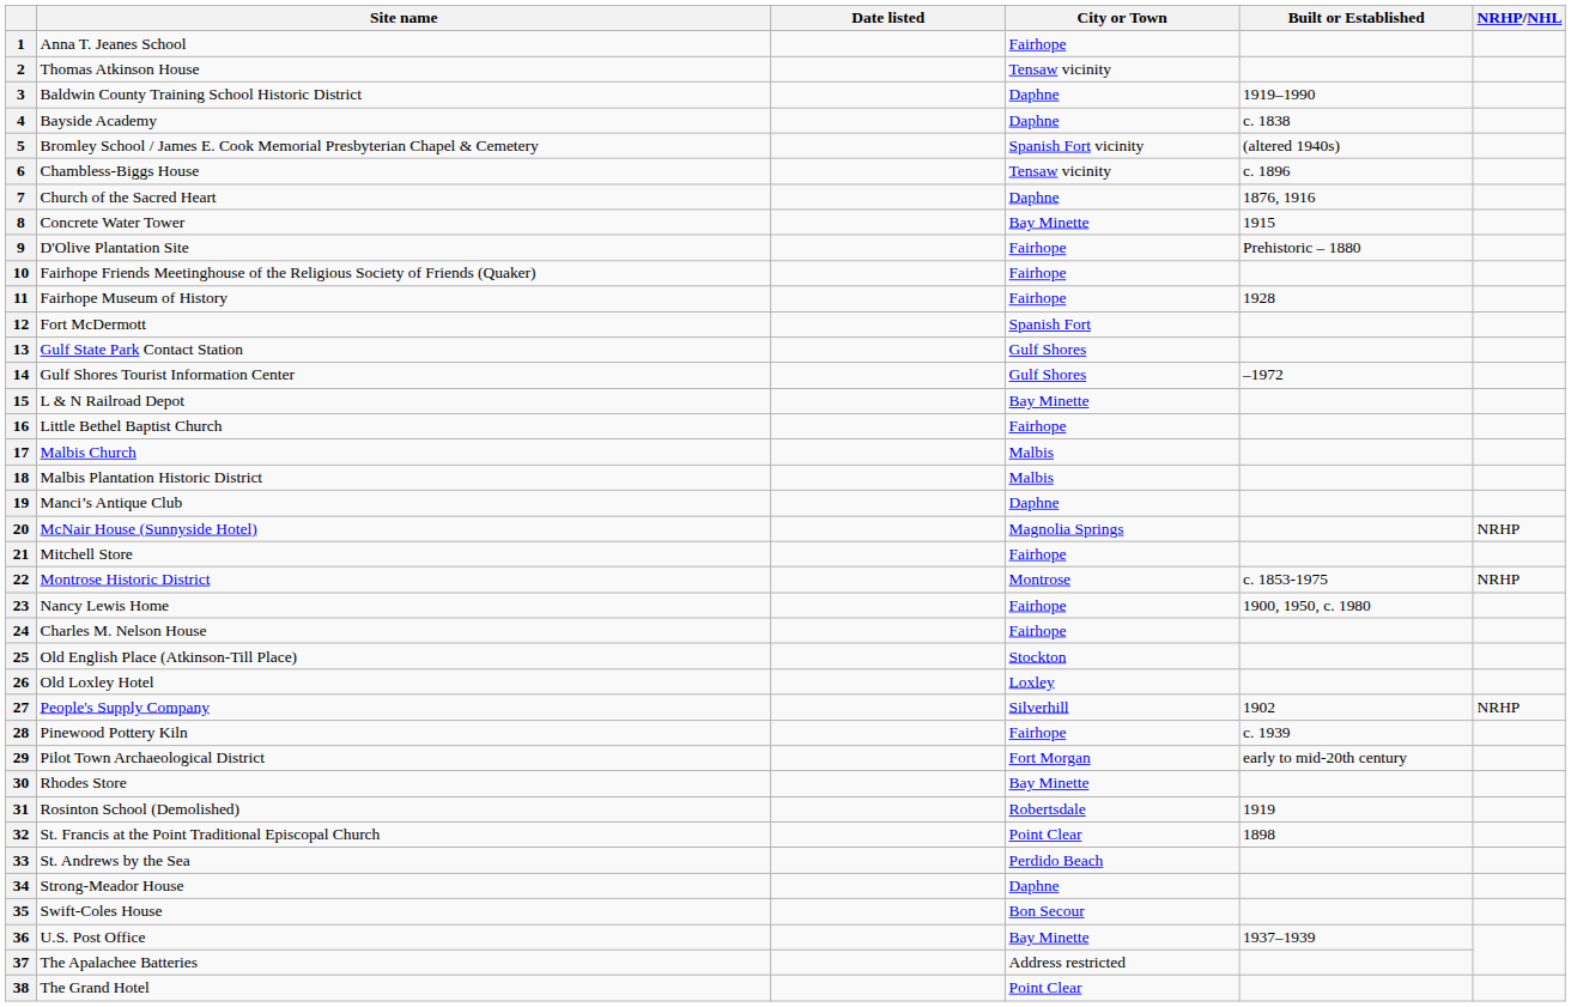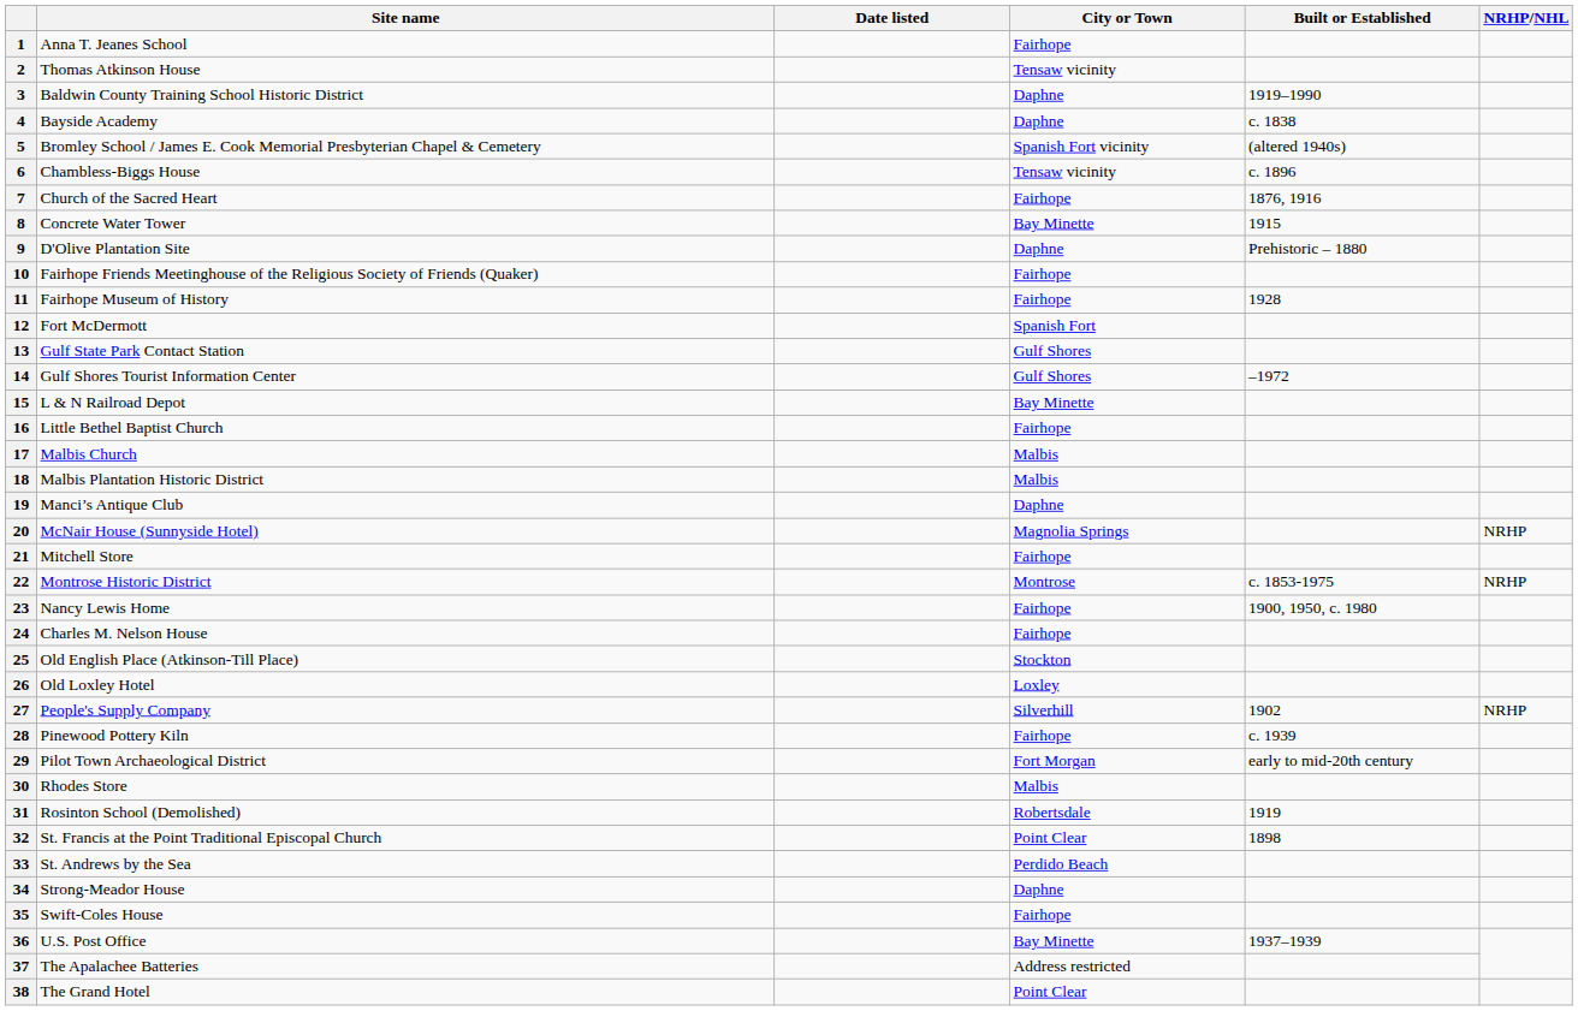 <table class="wikitable" style="width:98%">
 <tr>
 <th width = 2% ></th>
 <th>Site name</th>
 <th width = 15% >Date listed</th>
 <th width = 15% >City or Town</th>
 <th width = 15% >Built or Established</th>
 <th width = 5%  ><a href='#'>NRHP</a>/<a href='#'>NHL</a></th>
 </tr>
 <tr ->
 <th>1</th>
 <td>Anna T. Jeanes School</td>
 <td></td>
 <td><a href='#'>Fairhope</a></td>
 <td></td>
 <td></td>
 </tr>
 <tr ->
 <th>2</th>
 <td>Thomas Atkinson House</td>
 <td></td>
 <td><a href='#'>Tensaw</a> vicinity</td>
 <td></td>
 <td></td>
 </tr>
 <tr ->
 <th>3</th>
 <td>Baldwin County Training School Historic District</td>
 <td></td>
 <td><a href='#'>Daphne</a></td>
 <td>1919–1990</td>
 <td></td>
 </tr>
 <tr>
 <th>4</th>
 <td>Bayside Academy</td>
 <td></td>
 <td><a href='#'>Daphne</a></td>
 <td>c. 1838</td>
 <td></td>
 </tr>
 <tr>
 <th>5</th>
 <td>Bromley School / James E. Cook Memorial Presbyterian Chapel & Cemetery</td>
 <td></td>
 <td><a href='#'>Spanish Fort</a> vicinity</td>
 <td> (altered 1940s)</td>
 <td></td>
 </tr>
 <tr ->
 <th>6</th>
 <td>Chambless-Biggs House</td>
 <td></td>
 <td><a href='#'>Tensaw</a> vicinity</td>
 <td>c. 1896</td>
 <td></td>
 </tr>
 <tr ->
 <th>7</th>
 <td>Church of the Sacred Heart</td>
 <td></td>
-<td><a href='#'>Daphne</a></td>
+<td><a href='#'>Fairhope</a></td>
 <td>1876, 1916</td>
 <td></td>
 </tr>
 <tr ->
 <th>8</th>
 <td>Concrete Water Tower</td>
 <td></td>
 <td><a href='#'>Bay Minette</a></td>
 <td>1915</td>
 <td></td>
 </tr>
 <tr ->
 <th>9</th>
 <td>D'Olive Plantation Site</td>
 <td></td>
-<td><a href='#'>Fairhope</a></td>
+<td><a href='#'>Daphne</a></td>
 <td>Prehistoric – 1880</td>
 <td></td>
 </tr>
 <tr ->
 <th>10</th>
 <td>Fairhope Friends Meetinghouse of the Religious Society of Friends (Quaker)</td>
 <td></td>
 <td><a href='#'>Fairhope</a></td>
 <td></td>
 <td></td>
 </tr>
 <tr>
 <th>11</th>
 <td>Fairhope Museum of History</td>
 <td></td>
 <td><a href='#'>Fairhope</a></td>
 <td>1928</td>
 <td></td>
 </tr>
 <tr>
 <th>12</th>
 <td>Fort McDermott</td>
 <td></td>
 <td><a href='#'>Spanish Fort</a></td>
 <td></td>
 <td></td>
 </tr>
 <tr>
 <th>13</th>
 <td><a href='#'>Gulf State Park</a> Contact Station</td>
 <td></td>
 <td><a href='#'>Gulf Shores</a></td>
 <td></td>
 <td></td>
 </tr>
 <tr>
 <th>14</th>
 <td>Gulf Shores Tourist Information Center</td>
 <td></td>
 <td><a href='#'>Gulf Shores</a></td>
 <td>–1972</td>
 <td></td>
 </tr>
 <tr ->
 <th>15</th>
 <td>L & N Railroad Depot</td>
 <td></td>
 <td><a href='#'>Bay Minette</a></td>
 <td></td>
 <td></td>
 </tr>
 <tr ->
 <th>16</th>
 <td>Little Bethel Baptist Church</td>
 <td></td>
 <td><a href='#'>Fairhope</a></td>
 <td></td>
 <td></td>
 </tr>
 <tr ->
 <th>17</th>
 <td><a href='#'>Malbis Church</a></td>
 <td></td>
 <td><a href='#'>Malbis</a></td>
 <td></td>
 <td></td>
 </tr>
 <tr ->
 <th>18</th>
 <td>Malbis Plantation Historic District</td>
 <td></td>
 <td><a href='#'>Malbis</a></td>
 <td></td>
 <td></td>
 </tr>
 <tr ->
 <th>19</th>
 <td>Manci’s Antique Club</td>
 <td></td>
 <td><a href='#'>Daphne</a></td>
 <td></td>
 <td></td>
 </tr>
 <tr ->
 <th>20</th>
 <td><a href='#'>McNair House (Sunnyside Hotel)</a></td>
 <td></td>
 <td><a href='#'>Magnolia Springs</a></td>
 <td></td>
 <td>NRHP</td>
 </tr>
 <tr ->
 <th>21</th>
 <td>Mitchell Store</td>
 <td></td>
 <td><a href='#'>Fairhope</a></td>
 <td></td>
 <td></td>
 </tr>
 <tr ->
 <th>22</th>
 <td><a href='#'>Montrose Historic District</a></td>
 <td></td>
 <td><a href='#'>Montrose</a></td>
 <td>c. 1853-1975</td>
 <td>NRHP</td>
 </tr>
 <tr ->
 <th>23</th>
 <td>Nancy Lewis Home</td>
 <td></td>
 <td><a href='#'>Fairhope</a></td>
 <td>1900, 1950, c. 1980</td>
 <td></td>
 </tr>
 <tr ->
 <th>24</th>
 <td>Charles M. Nelson House</td>
 <td></td>
 <td><a href='#'>Fairhope</a></td>
 <td></td>
 <td></td>
 </tr>
 <tr ->
 <th>25</th>
 <td>Old English Place (Atkinson-Till Place)</td>
 <td></td>
 <td><a href='#'>Stockton</a></td>
 <td></td>
 <td></td>
 </tr>
 <tr ->
 <th>26</th>
 <td>Old Loxley Hotel</td>
 <td></td>
 <td><a href='#'>Loxley</a></td>
 <td></td>
 <td></td>
 </tr>
 <tr ->
 <th>27</th>
 <td><a href='#'>People's Supply Company</a></td>
 <td></td>
 <td><a href='#'>Silverhill</a></td>
 <td>1902</td>
 <td>NRHP</td>
 </tr>
 <tr ->
 <th>28</th>
 <td>Pinewood Pottery Kiln</td>
 <td></td>
 <td><a href='#'>Fairhope</a></td>
 <td>c. 1939</td>
 <td></td>
 </tr>
 <tr ->
 <th>29</th>
 <td>Pilot Town Archaeological District</td>
 <td></td>
 <td><a href='#'>Fort Morgan</a></td>
 <td>early to mid-20th century</td>
 <td></td>
 </tr>
 <tr ->
 <th>30</th>
 <td>Rhodes Store</td>
 <td></td>
-<td><a href='#'>Bay Minette</a></td>
+<td><a href='#'>Malbis</a></td>
 <td></td>
 <td></td>
 </tr>
 <tr ->
 <th>31</th>
 <td>Rosinton School (Demolished)</td>
 <td></td>
 <td><a href='#'>Robertsdale</a></td>
 <td>1919</td>
 <td></td>
 </tr>
 <tr ->
 <th>32</th>
 <td>St. Francis at the Point Traditional Episcopal Church</td>
 <td></td>
 <td><a href='#'>Point Clear</a></td>
 <td>1898</td>
 <td></td>
 </tr>
 <tr ->
 <th>33</th>
 <td>St. Andrews by the Sea</td>
 <td></td>
 <td><a href='#'>Perdido Beach</a></td>
 <td></td>
 <td></td>
 </tr>
 <tr ->
 <th>34</th>
 <td>Strong-Meador House</td>
 <td></td>
 <td><a href='#'>Daphne</a></td>
 <td></td>
 <td></td>
 </tr>
 <tr ->
 <th>35</th>
 <td>Swift-Coles House</td>
 <td></td>
-<td><a href='#'>Bon Secour</a></td>
+<td><a href='#'>Fairhope</a></td>
 <td></td>
 <td></td>
 </tr>
 <tr ->
 <th>36</th>
 <td>U.S. Post Office</td>
 <td></td>
 <td><a href='#'>Bay Minette</a></td>
 <td>1937–1939</td>
 </tr>
 <tr ->
 <th>37</th>
 <td>The Apalachee Batteries</td>
 <td></td>
 <td>Address restricted</td>
 <td></td>
 </tr>
 <tr ->
 <th>38</th>
 <td>The Grand Hotel</td>
 <td></td>
 <td><a href='#'>Point Clear</a></td>
 <td></td>
 <td></td>
 </tr>
 </table>
